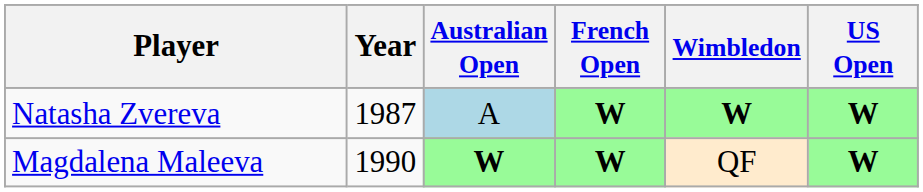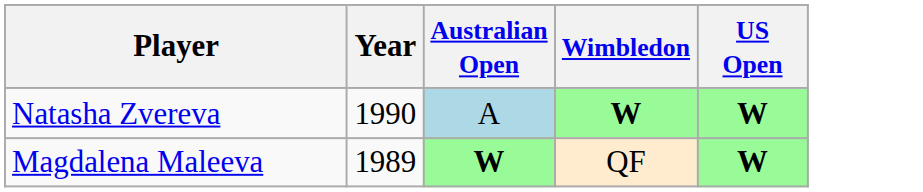 <table class="wikitable sortable" style="text-align:center;">
 <tr>
 <th style="width:170px;"><strong>Player</strong></th>
 <th><strong>Year</strong></th>
 <th class="unsortable" width="50"><small><strong><a href='#'>Australian Open</a></strong></small></th>
-<th class="unsortable" width="50"><small><strong><a href='#'>French Open</a></strong></small></th>
 <th class="unsortable" width="50"><small><strong><a href='#'>Wimbledon</a></strong></small></th>
 <th class="unsortable" width="50"><small><strong><a href='#'>US Open</a></strong></small></th>
 </tr>
 <tr>
 <td align="left"> <a href='#'>Natasha Zvereva</a></td>
-<td>1987</td>
+<td>1990</td>
 <td style="background: lightblue;">A</td>
-<td style="background:PaleGreen;"><strong>W</strong></td>
 <td style="background:PaleGreen;"><strong>W</strong></td>
 <td style="background:PaleGreen;"><strong>W</strong></td>
 </tr>
 <tr>
 <td align="left"> <a href='#'>Magdalena Maleeva</a></td>
-<td>1990</td>
-<td style="background:PaleGreen;"><strong>W</strong></td>
+<td>1989</td>
 <td style="background:PaleGreen;"><strong>W</strong></td>
 <td style="background:#ffebcd;">QF</td>
 <td style="background:PaleGreen;"><strong>W</strong></td>
 </tr>
 </table>
